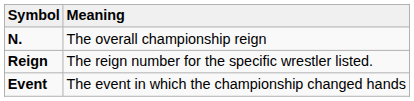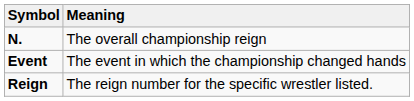 <table class="wikitable">
 <tr>
 <td style="background: #f0f0f0;"><strong>Symbol</strong></td>
 <td style="background: #f0f0f0;"><strong>Meaning</strong></td>
 </tr>
 <tr>
 <td><strong>N.</strong></td>
 <td>The overall championship reign</td>
 </tr>
 <tr>
+<td><strong>Event</strong></td>
+<td>The event in which the championship changed hands</td>
+</tr>
+<tr>
 <td><strong>Reign</strong></td>
 <td>The reign number for the specific wrestler listed.</td>
 </tr>
-<tr>
-<td><strong>Event</strong></td>
-<td>The event in which the championship changed hands</td>
-</tr>
 </table>
